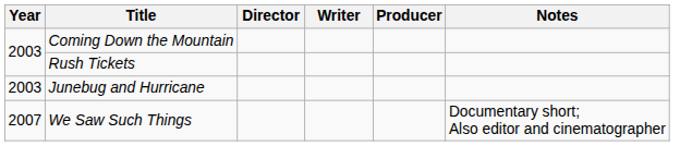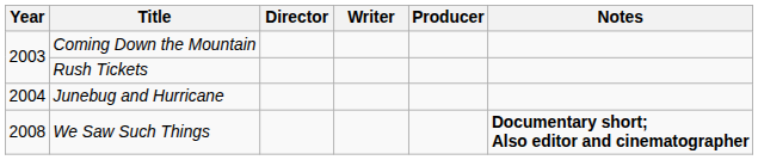 <table class="wikitable">
 <tr>
 <th>Year</th>
 <th>Title</th>
 <th width=65>Director</th>
 <th width=65>Writer</th>
 <th width=65>Producer</th>
 <th>Notes</th>
 </tr>
 <tr>
 <td rowspan=2>2003</td>
 <td><em>Coming Down the Mountain</em></td>
 <td></td>
 <td></td>
 <td></td>
 <td></td>
 </tr>
 <tr>
 <td><em>Rush Tickets</em></td>
 <td></td>
 <td></td>
 <td></td>
 <td></td>
 </tr>
 <tr>
-<td>2003</td>
+<td>2004</td>
 <td><em>Junebug and Hurricane</em></td>
 <td></td>
 <td></td>
 <td></td>
 <td></td>
 </tr>
 <tr>
-<td>2007</td>
+<td>2008</td>
 <td><em>We Saw Such Things</em></td>
 <td></td>
 <td></td>
 <td></td>
-<td>Documentary short;<br>Also editor and cinematographer</td>
+<td><strong>Documentary short;<br>Also editor and cinematographer</strong></td>
 </tr>
 </table>
